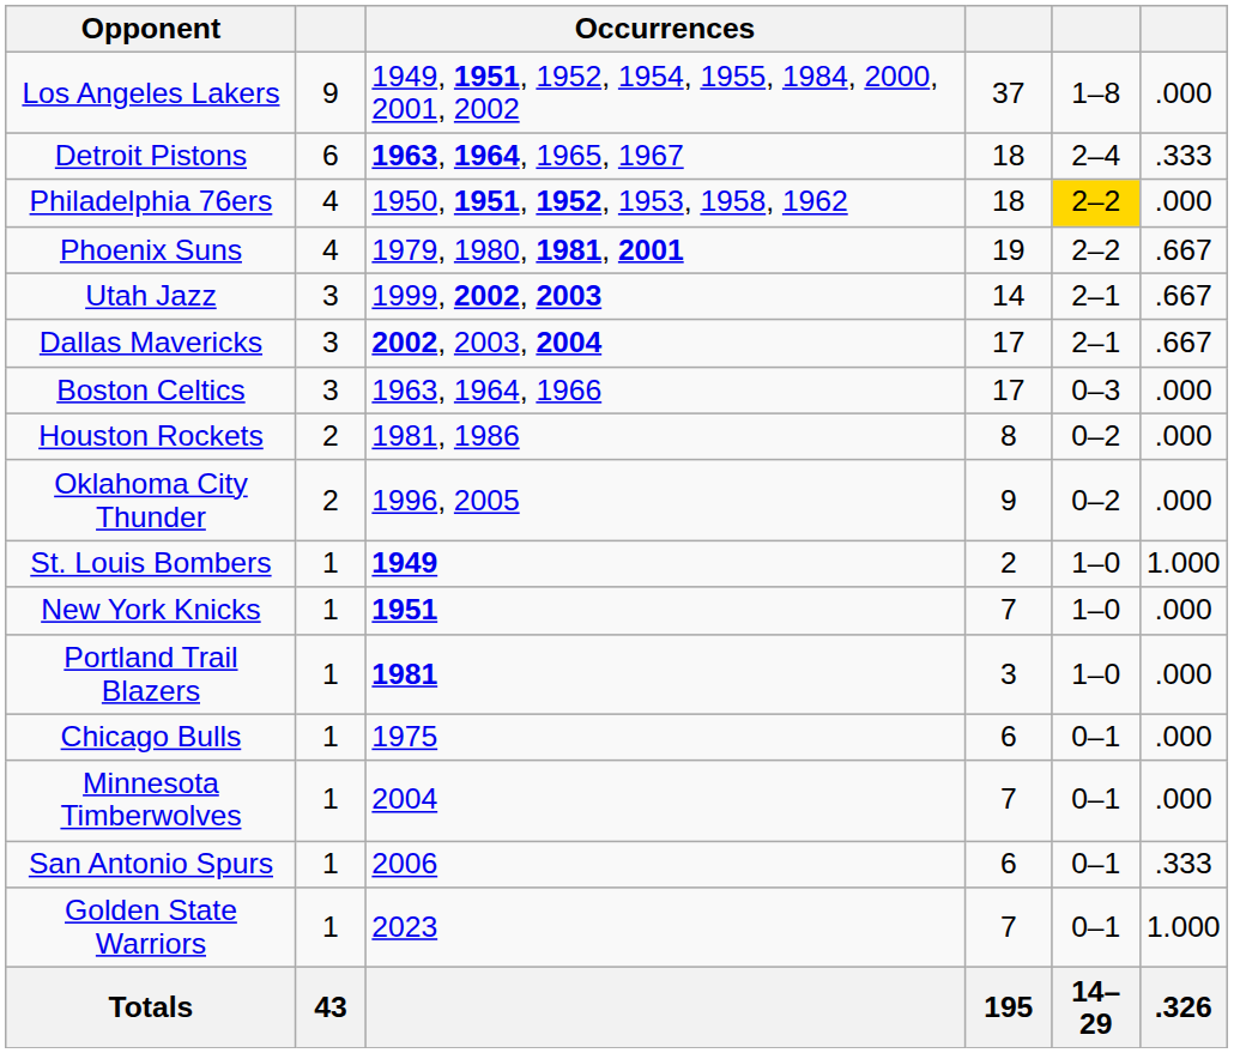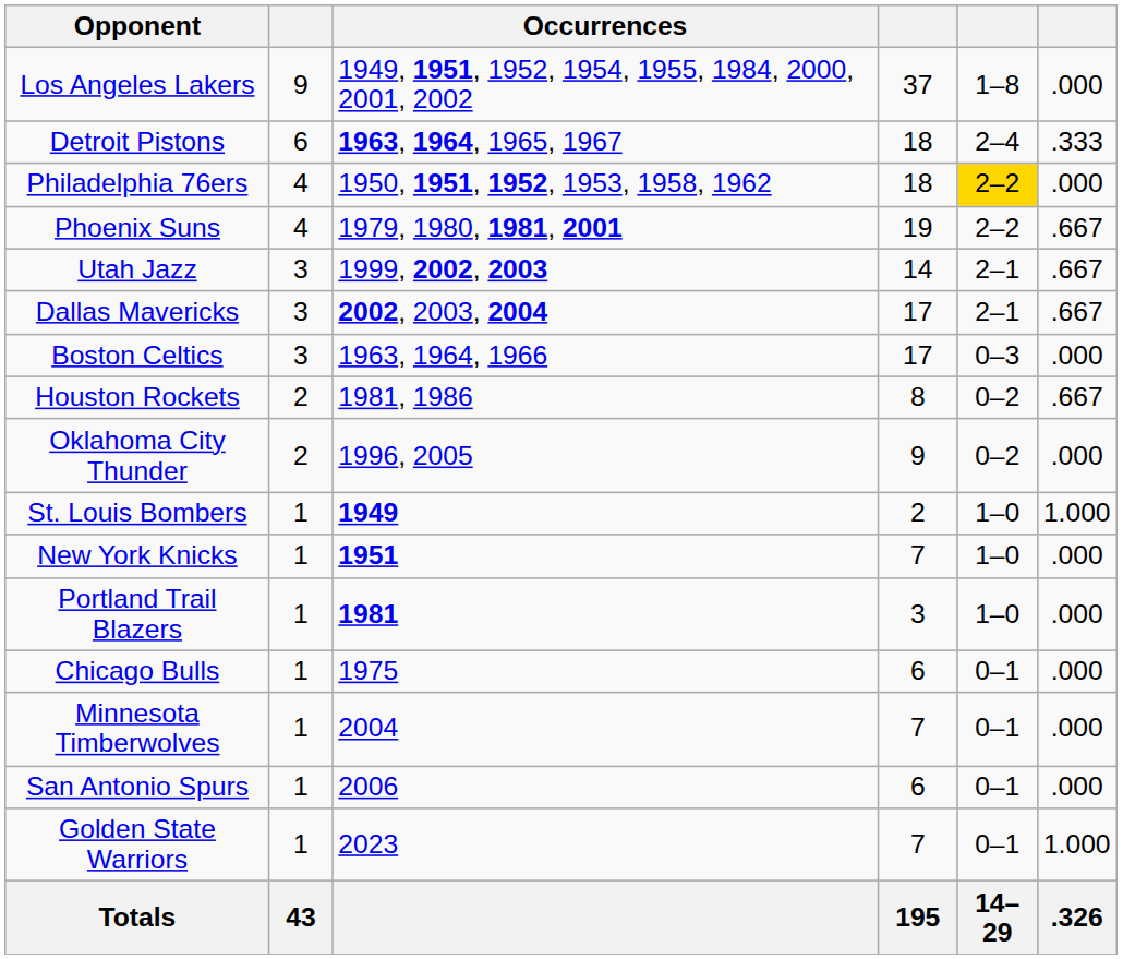 <table class="wikitable sortable" style="text-align: center; width: 75%;">
 <tr>
 <th width="150">Opponent</th>
 <th width="30"></th>
 <th>Occurrences</th>
 <th width="40"></th>
 <th width="40"></th>
 <th width="40"></th>
 </tr>
 <tr>
 <td><a href='#'>Los Angeles Lakers</a></td>
 <td>9</td>
 <td align=left><a href='#'>1949</a>, <strong><a href='#'>1951</a></strong>, <a href='#'>1952</a>, <a href='#'>1954</a>, <a href='#'>1955</a>, <a href='#'>1984</a>, <a href='#'>2000</a>, <a href='#'>2001</a>, <a href='#'>2002</a></td>
 <td>37</td>
 <td>1–8</td>
 <td>.000</td>
 </tr>
 <tr>
 <td><a href='#'>Detroit Pistons</a></td>
 <td>6</td>
 <td align=left><strong><a href='#'>1963</a></strong>, <strong><a href='#'>1964</a></strong>, <a href='#'>1965</a>, <a href='#'>1967</a></td>
 <td>18</td>
 <td>2–4</td>
 <td>.333</td>
 </tr>
 <tr>
 <td><a href='#'>Philadelphia 76ers</a></td>
 <td>4</td>
 <td align=left><a href='#'>1950</a>, <strong><a href='#'>1951</a></strong>, <strong><a href='#'>1952</a></strong>, <a href='#'>1953</a>, <a href='#'>1958</a>, <a href='#'>1962</a></td>
 <td>18</td>
 <td style="background: gold;">2–2</td>
 <td>.000</td>
 </tr>
 <tr>
 <td><a href='#'>Phoenix Suns</a></td>
 <td>4</td>
 <td align=left><a href='#'>1979</a>, <a href='#'>1980</a>, <strong><a href='#'>1981</a></strong>, <strong><a href='#'>2001</a></strong></td>
 <td>19</td>
 <td>2–2</td>
 <td>.667</td>
 </tr>
 <tr>
 <td><a href='#'>Utah Jazz</a></td>
 <td>3</td>
 <td align=left><a href='#'>1999</a>, <strong><a href='#'>2002</a></strong>, <strong><a href='#'>2003</a></strong></td>
 <td>14</td>
 <td>2–1</td>
 <td>.667</td>
 </tr>
 <tr>
 <td><a href='#'>Dallas Mavericks</a></td>
 <td>3</td>
 <td align=left><strong><a href='#'>2002</a></strong>, <a href='#'>2003</a>, <strong><a href='#'>2004</a></strong></td>
 <td>17</td>
 <td>2–1</td>
 <td>.667</td>
 </tr>
 <tr>
 <td><a href='#'>Boston Celtics</a></td>
 <td>3</td>
 <td align=left><a href='#'>1963</a>, <a href='#'>1964</a>, <a href='#'>1966</a></td>
 <td>17</td>
 <td>0–3</td>
 <td>.000</td>
 </tr>
 <tr>
 <td><a href='#'>Houston Rockets</a></td>
 <td>2</td>
 <td align=left><a href='#'>1981</a>, <a href='#'>1986</a></td>
 <td>8</td>
 <td>0–2</td>
-<td>.000</td>
+<td>.667</td>
 </tr>
 <tr>
 <td><a href='#'>Oklahoma City Thunder</a></td>
 <td>2</td>
 <td align=left><a href='#'>1996</a>, <a href='#'>2005</a></td>
 <td>9</td>
 <td>0–2</td>
 <td>.000</td>
 </tr>
 <tr>
 <td><a href='#'>St. Louis Bombers</a></td>
 <td>1</td>
 <td align=left><strong><a href='#'>1949</a></strong></td>
 <td>2</td>
 <td>1–0</td>
 <td>1.000</td>
 </tr>
 <tr>
 <td><a href='#'>New York Knicks</a></td>
 <td>1</td>
 <td align=left><strong><a href='#'>1951</a></strong></td>
 <td>7</td>
 <td>1–0</td>
 <td>.000</td>
 </tr>
 <tr>
 <td><a href='#'>Portland Trail Blazers</a></td>
 <td>1</td>
 <td align=left><strong><a href='#'>1981</a></strong></td>
 <td>3</td>
 <td>1–0</td>
 <td>.000</td>
 </tr>
 <tr>
 <td><a href='#'>Chicago Bulls</a></td>
 <td>1</td>
 <td align=left><a href='#'>1975</a></td>
 <td>6</td>
 <td>0–1</td>
 <td>.000</td>
 </tr>
 <tr>
 <td><a href='#'>Minnesota Timberwolves</a></td>
 <td>1</td>
 <td align=left><a href='#'>2004</a></td>
 <td>7</td>
 <td>0–1</td>
 <td>.000</td>
 </tr>
 <tr>
 <td><a href='#'>San Antonio Spurs</a></td>
 <td>1</td>
 <td align=left><a href='#'>2006</a></td>
 <td>6</td>
 <td>0–1</td>
-<td>.333</td>
+<td>.000</td>
 </tr>
 <tr>
 <td><a href='#'>Golden State Warriors</a></td>
 <td>1</td>
 <td align=left><a href='#'>2023</a></td>
 <td>7</td>
 <td>0–1</td>
 <td>1.000</td>
 </tr>
 <tr>
 <th width="150">Totals</th>
 <th width="30">43</th>
 <th></th>
 <th width="40">195</th>
 <th width="40">14–29</th>
 <th width="40">.326</th>
 </tr>
 </table>
